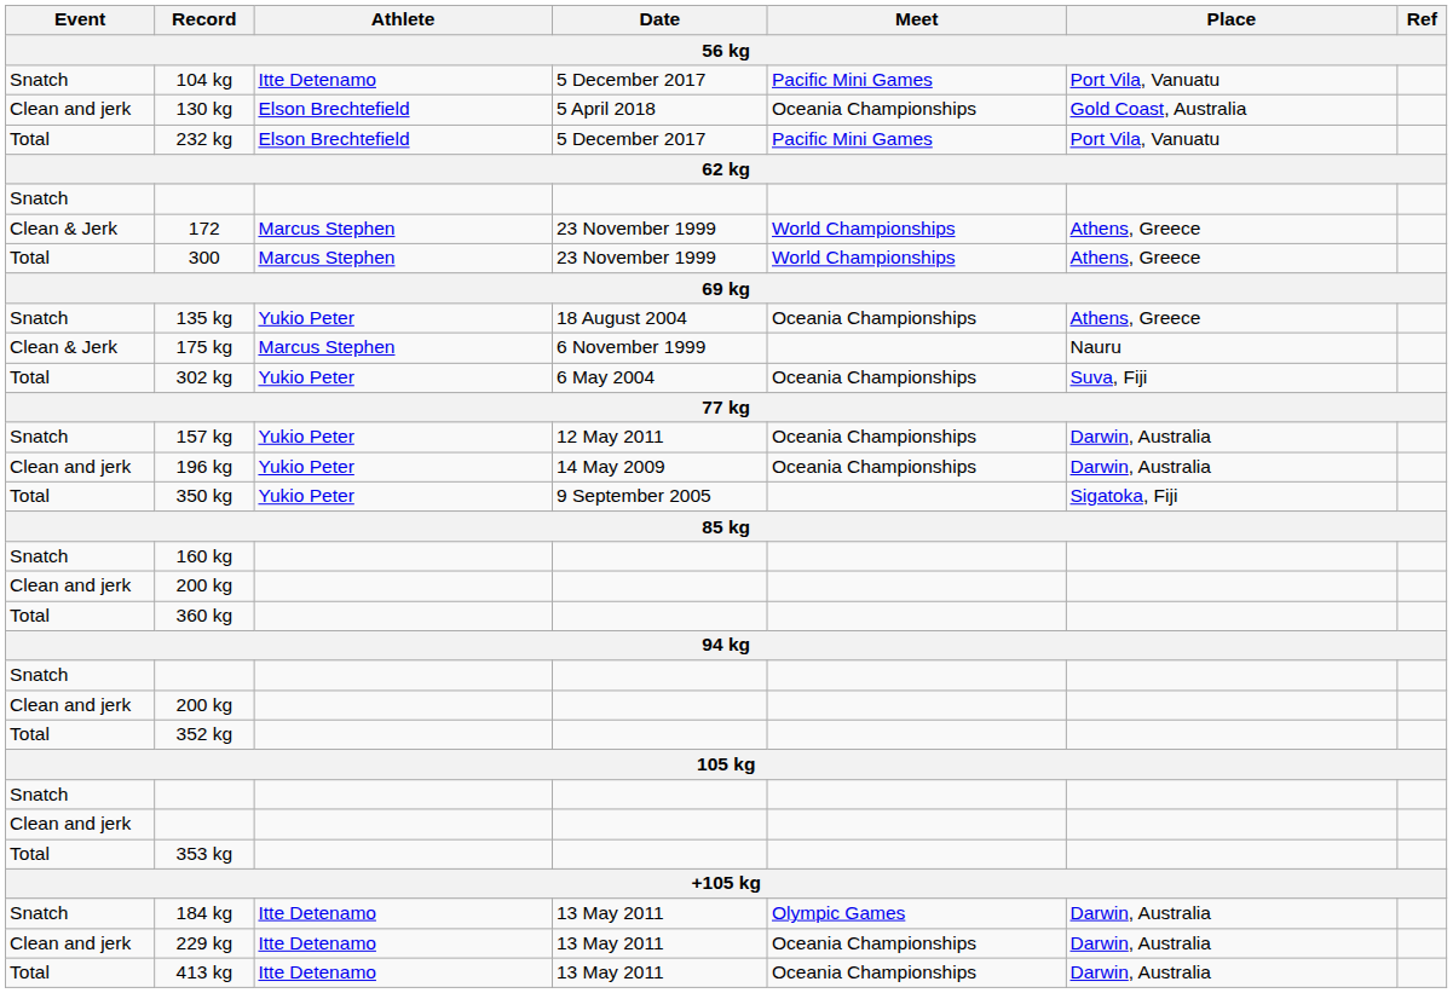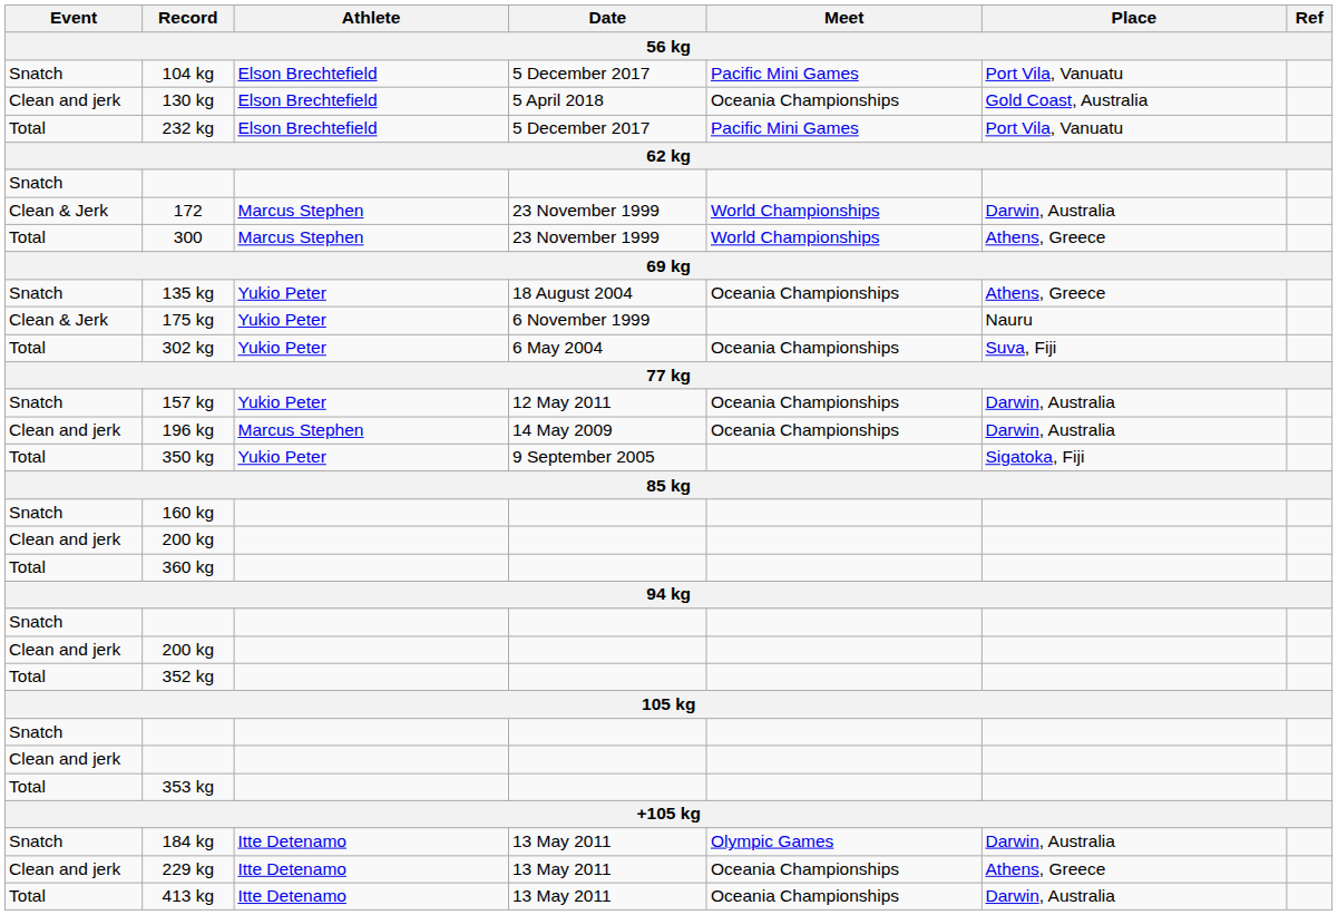 <table class="wikitable">
 <tr>
 <th width=9%>Event</th>
 <th width=6%>Record</th>
 <th width=18%>Athlete</th>
 <th width=13%>Date</th>
 <th width=18%>Meet</th>
 <th width=20%>Place</th>
 <th width=3%>Ref</th>
 </tr>
 <tr bgcolor="#DDDDDD">
 <th colspan="8">56 kg</th>
 </tr>
 <tr>
 <td>Snatch</td>
 <td align="center">104 kg</td>
-<td><a href='#'>Itte Detenamo</a></td>
+<td><a href='#'>Elson Brechtefield</a></td>
 <td>5 December 2017</td>
 <td><a href='#'>Pacific Mini Games</a></td>
 <td><a href='#'>Port Vila</a>, Vanuatu</td>
 <td></td>
 </tr>
 <tr>
 <td>Clean and jerk</td>
 <td align="center">130 kg</td>
 <td><a href='#'>Elson Brechtefield</a></td>
 <td>5 April 2018</td>
 <td>Oceania Championships</td>
 <td><a href='#'>Gold Coast</a>, Australia</td>
 <td></td>
 </tr>
 <tr>
 <td>Total</td>
 <td align="center">232 kg</td>
 <td><a href='#'>Elson Brechtefield</a></td>
 <td>5 December 2017</td>
 <td><a href='#'>Pacific Mini Games</a></td>
 <td><a href='#'>Port Vila</a>, Vanuatu</td>
 <td></td>
 </tr>
 <tr bgcolor="#DDDDDD">
 <th colspan="8">62 kg</th>
 </tr>
 <tr>
 <td>Snatch</td>
 <td align="center"></td>
 <td></td>
 <td></td>
 <td></td>
 <td></td>
 <td></td>
 </tr>
 <tr>
 <td>Clean & Jerk</td>
 <td align="center">172</td>
 <td><a href='#'>Marcus Stephen</a></td>
 <td>23 November 1999</td>
 <td><a href='#'>World Championships</a></td>
-<td><a href='#'>Athens</a>, Greece</td>
+<td><a href='#'>Darwin</a>, Australia</td>
 <td></td>
 </tr>
 <tr>
 <td>Total</td>
 <td align="center">300</td>
 <td><a href='#'>Marcus Stephen</a></td>
 <td>23 November 1999</td>
 <td><a href='#'>World Championships</a></td>
 <td><a href='#'>Athens</a>, Greece</td>
 <td></td>
 </tr>
 <tr bgcolor="#DDDDDD">
 <th colspan="8">69 kg</th>
 </tr>
 <tr>
 <td>Snatch</td>
 <td align="center">135 kg</td>
 <td><a href='#'>Yukio Peter</a></td>
 <td>18 August 2004</td>
 <td>Oceania Championships</td>
 <td><a href='#'>Athens</a>, Greece</td>
 <td></td>
 </tr>
 <tr>
 <td>Clean & Jerk</td>
 <td align="center">175 kg</td>
-<td><a href='#'>Marcus Stephen</a></td>
+<td><a href='#'>Yukio Peter</a></td>
 <td>6 November 1999</td>
 <td></td>
 <td>Nauru</td>
 <td></td>
 </tr>
 <tr>
 <td>Total</td>
 <td align="center">302 kg</td>
 <td><a href='#'>Yukio Peter</a></td>
 <td>6 May 2004</td>
 <td>Oceania Championships</td>
 <td><a href='#'>Suva</a>, Fiji</td>
 <td></td>
 </tr>
 <tr bgcolor="#DDDDDD">
 <th colspan="8">77 kg</th>
 </tr>
 <tr>
 <td>Snatch</td>
 <td align="center">157 kg</td>
 <td><a href='#'>Yukio Peter</a></td>
 <td>12 May 2011</td>
 <td>Oceania Championships</td>
 <td><a href='#'>Darwin</a>, Australia</td>
 <td></td>
 </tr>
 <tr>
 <td>Clean and jerk</td>
 <td align="center">196 kg</td>
-<td><a href='#'>Yukio Peter</a></td>
+<td><a href='#'>Marcus Stephen</a></td>
 <td>14 May 2009</td>
 <td>Oceania Championships</td>
 <td><a href='#'>Darwin</a>, Australia</td>
 <td></td>
 </tr>
 <tr>
 <td>Total</td>
 <td align="center">350 kg</td>
 <td><a href='#'>Yukio Peter</a></td>
 <td>9 September 2005</td>
 <td></td>
 <td><a href='#'>Sigatoka</a>, Fiji</td>
 <td></td>
 </tr>
 <tr bgcolor="#DDDDDD">
 <th colspan="8">85 kg</th>
 </tr>
 <tr>
 <td>Snatch</td>
 <td align="center">160 kg</td>
 <td></td>
 <td></td>
 <td></td>
 <td></td>
 <td></td>
 </tr>
 <tr>
 <td>Clean and jerk</td>
 <td align="center">200 kg</td>
 <td></td>
 <td></td>
 <td></td>
 <td></td>
 <td></td>
 </tr>
 <tr>
 <td>Total</td>
 <td align="center">360 kg</td>
 <td></td>
 <td></td>
 <td></td>
 <td></td>
 <td></td>
 </tr>
 <tr bgcolor="#DDDDDD">
 <th colspan="8">94 kg</th>
 </tr>
 <tr>
 <td>Snatch</td>
 <td align="center"></td>
 <td></td>
 <td></td>
 <td></td>
 <td></td>
 <td></td>
 </tr>
 <tr>
 <td>Clean and jerk</td>
 <td align="center">200 kg</td>
 <td></td>
 <td></td>
 <td></td>
 <td></td>
 <td></td>
 </tr>
 <tr>
 <td>Total</td>
 <td align="center">352 kg</td>
 <td></td>
 <td></td>
 <td></td>
 <td></td>
 <td></td>
 </tr>
 <tr bgcolor="#DDDDDD">
 <th colspan="8">105 kg</th>
 </tr>
 <tr>
 <td>Snatch</td>
 <td></td>
 <td></td>
 <td></td>
 <td></td>
 <td></td>
 <td></td>
 </tr>
 <tr>
 <td>Clean and jerk</td>
 <td align="center"></td>
 <td></td>
 <td></td>
 <td></td>
 <td></td>
 <td></td>
 </tr>
 <tr>
 <td>Total</td>
 <td align="center">353 kg</td>
 <td></td>
 <td></td>
 <td></td>
 <td></td>
 <td></td>
 </tr>
 <tr bgcolor="#DDDDDD">
 <th colspan="8">+105 kg</th>
 </tr>
 <tr>
 <td>Snatch</td>
 <td align="center">184 kg</td>
 <td><a href='#'>Itte Detenamo</a></td>
 <td>13 May 2011</td>
 <td><a href='#'>Olympic Games</a></td>
 <td><a href='#'>Darwin</a>, Australia</td>
 <td></td>
 </tr>
 <tr>
 <td>Clean and jerk</td>
 <td align="center">229 kg</td>
 <td><a href='#'>Itte Detenamo</a></td>
 <td>13 May 2011</td>
 <td>Oceania Championships</td>
-<td><a href='#'>Darwin</a>, Australia</td>
+<td><a href='#'>Athens</a>, Greece</td>
 <td></td>
 </tr>
 <tr>
 <td>Total</td>
 <td align="center">413 kg</td>
 <td><a href='#'>Itte Detenamo</a></td>
 <td>13 May 2011</td>
 <td>Oceania Championships</td>
 <td><a href='#'>Darwin</a>, Australia</td>
 <td></td>
 </tr>
 </table>
